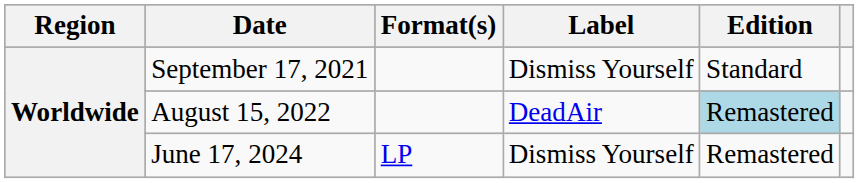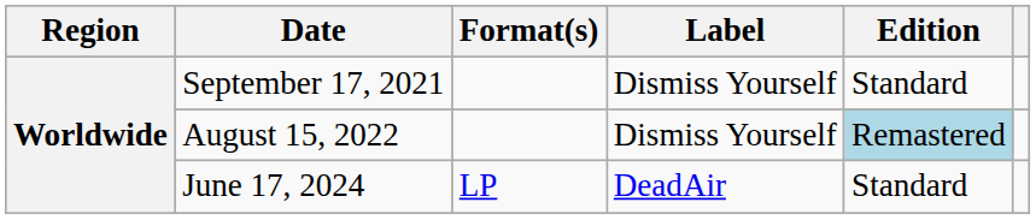 <table class="wikitable plainrowheaders">
 <tr>
 <th scope="col">Region</th>
 <th scope="col">Date</th>
 <th scope="col">Format(s)</th>
 <th scope="col">Label</th>
 <th scope="col">Edition</th>
 <th scope="col"></th>
 </tr>
 <tr>
 <th rowspan="3" scope="row">Worldwide</th>
 <td>September 17, 2021</td>
 <td></td>
 <td>Dismiss Yourself</td>
 <td>Standard</td>
 <td align="center"></td>
 </tr>
 <tr>
 <td>August 15, 2022</td>
 <td></td>
-<td><a href='#'>DeadAir</a></td>
+<td>Dismiss Yourself</td>
 <td style="background: lightblue;">Remastered</td>
 <td align="center"></td>
 </tr>
 <tr>
 <td>June 17, 2024</td>
 <td><a href='#'>LP</a></td>
-<td>Dismiss Yourself</td>
-<td>Remastered</td>
+<td><a href='#'>DeadAir</a></td>
+<td>Standard</td>
 <td align="center"></td>
 </tr>
 </table>
